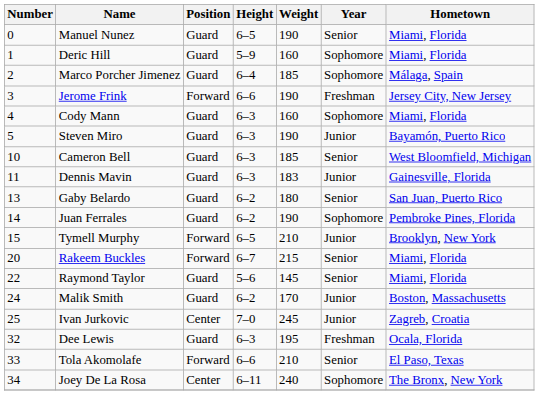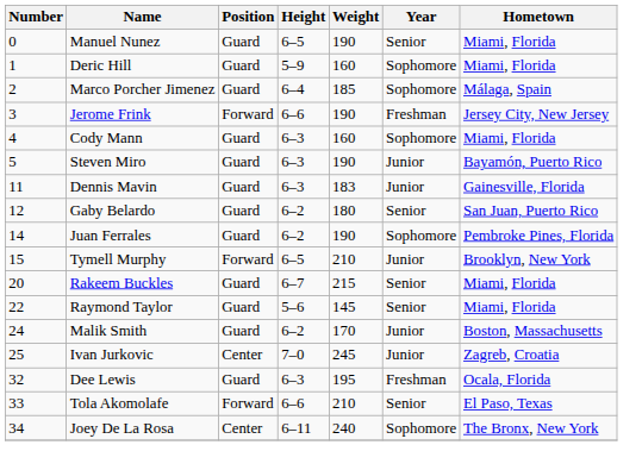 <table class="wikitable">
 <tr>
 <th>Number</th>
 <th>Name</th>
 <th>Position</th>
 <th>Height</th>
 <th>Weight</th>
 <th>Year</th>
 <th>Hometown</th>
 </tr>
 <tr>
 <td>0</td>
 <td>Manuel Nunez</td>
 <td>Guard</td>
 <td>6–5</td>
 <td>190</td>
 <td>Senior</td>
 <td><a href='#'>Miami</a>, <a href='#'>Florida</a></td>
 </tr>
 <tr>
 <td>1</td>
 <td>Deric Hill</td>
 <td>Guard</td>
 <td>5–9</td>
 <td>160</td>
 <td>Sophomore</td>
 <td><a href='#'>Miami</a>, <a href='#'>Florida</a></td>
 </tr>
 <tr>
 <td>2</td>
 <td>Marco Porcher Jimenez</td>
 <td>Guard</td>
 <td>6–4</td>
 <td>185</td>
 <td>Sophomore</td>
 <td><a href='#'>Málaga</a>, <a href='#'>Spain</a></td>
 </tr>
 <tr>
 <td>3</td>
 <td><a href='#'>Jerome Frink</a></td>
 <td>Forward</td>
 <td>6–6</td>
 <td>190</td>
 <td>Freshman</td>
 <td><a href='#'>Jersey City, New Jersey</a></td>
 </tr>
 <tr>
 <td>4</td>
 <td>Cody Mann</td>
 <td>Guard</td>
 <td>6–3</td>
 <td>160</td>
 <td>Sophomore</td>
 <td><a href='#'>Miami</a>, <a href='#'>Florida</a></td>
 </tr>
 <tr>
 <td>5</td>
 <td>Steven Miro</td>
 <td>Guard</td>
 <td>6–3</td>
 <td>190</td>
 <td>Junior</td>
 <td><a href='#'>Bayamón, Puerto Rico</a></td>
 </tr>
 <tr>
-<td>10</td>
-<td>Cameron Bell</td>
-<td>Guard</td>
-<td>6–3</td>
-<td>185</td>
-<td>Senior</td>
-<td><a href='#'>West Bloomfield, Michigan</a></td>
-</tr>
-<tr>
 <td>11</td>
 <td>Dennis Mavin</td>
 <td>Guard</td>
 <td>6–3</td>
 <td>183</td>
 <td>Junior</td>
 <td><a href='#'>Gainesville, Florida</a></td>
 </tr>
 <tr>
-<td>13</td>
+<td>12</td>
 <td>Gaby Belardo</td>
 <td>Guard</td>
 <td>6–2</td>
 <td>180</td>
 <td>Senior</td>
 <td><a href='#'>San Juan, Puerto Rico</a></td>
 </tr>
 <tr>
 <td>14</td>
 <td>Juan Ferrales</td>
 <td>Guard</td>
 <td>6–2</td>
 <td>190</td>
 <td>Sophomore</td>
 <td><a href='#'>Pembroke Pines, Florida</a></td>
 </tr>
 <tr>
 <td>15</td>
 <td>Tymell Murphy</td>
 <td>Forward</td>
 <td>6–5</td>
 <td>210</td>
 <td>Junior</td>
 <td><a href='#'>Brooklyn</a>, <a href='#'>New York</a></td>
 </tr>
 <tr>
 <td>20</td>
 <td><a href='#'>Rakeem Buckles</a></td>
-<td>Forward</td>
+<td>Guard</td>
 <td>6–7</td>
 <td>215</td>
 <td>Senior</td>
 <td><a href='#'>Miami</a>, <a href='#'>Florida</a></td>
 </tr>
 <tr>
 <td>22</td>
 <td>Raymond Taylor</td>
 <td>Guard</td>
 <td>5–6</td>
 <td>145</td>
 <td>Senior</td>
 <td><a href='#'>Miami</a>, <a href='#'>Florida</a></td>
 </tr>
 <tr>
 <td>24</td>
 <td>Malik Smith</td>
 <td>Guard</td>
 <td>6–2</td>
 <td>170</td>
 <td>Junior</td>
 <td><a href='#'>Boston</a>, <a href='#'>Massachusetts</a></td>
 </tr>
 <tr>
 <td>25</td>
 <td>Ivan Jurkovic</td>
 <td>Center</td>
 <td>7–0</td>
 <td>245</td>
 <td>Junior</td>
 <td><a href='#'>Zagreb</a>, <a href='#'>Croatia</a></td>
 </tr>
 <tr>
 <td>32</td>
 <td>Dee Lewis</td>
 <td>Guard</td>
 <td>6–3</td>
 <td>195</td>
 <td>Freshman</td>
 <td><a href='#'>Ocala, Florida</a></td>
 </tr>
 <tr>
 <td>33</td>
 <td>Tola Akomolafe</td>
 <td>Forward</td>
 <td>6–6</td>
 <td>210</td>
 <td>Senior</td>
 <td><a href='#'>El Paso, Texas</a></td>
 </tr>
 <tr>
 <td>34</td>
 <td>Joey De La Rosa</td>
 <td>Center</td>
 <td>6–11</td>
 <td>240</td>
 <td>Sophomore</td>
 <td><a href='#'>The Bronx</a>, <a href='#'>New York</a></td>
 </tr>
 <tr>
 </tr>
 </table>
